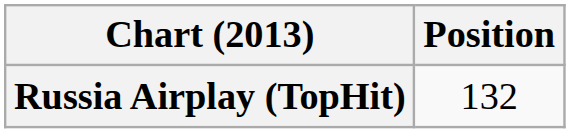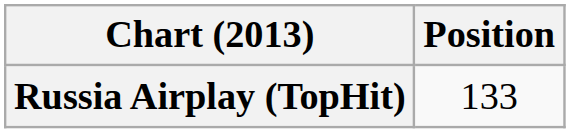 <table class="wikitable plainrowheaders" style="text-align:center;">
 <tr>
 <th scope="col">Chart (2013)</th>
 <th scope="col">Position</th>
 </tr>
 <tr>
 <th scope="row">Russia Airplay (TopHit)</th>
-<td>132</td>
+<td>133</td>
 </tr>
 </table>
